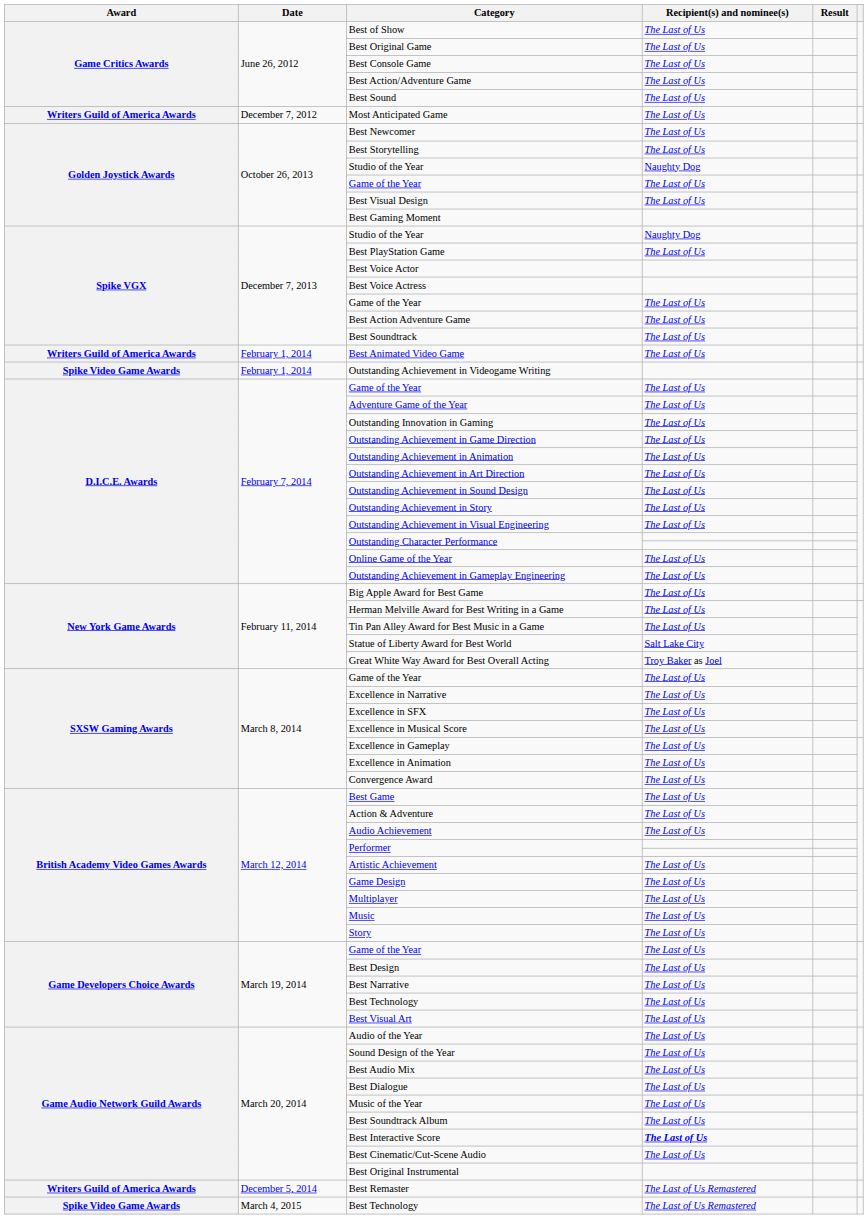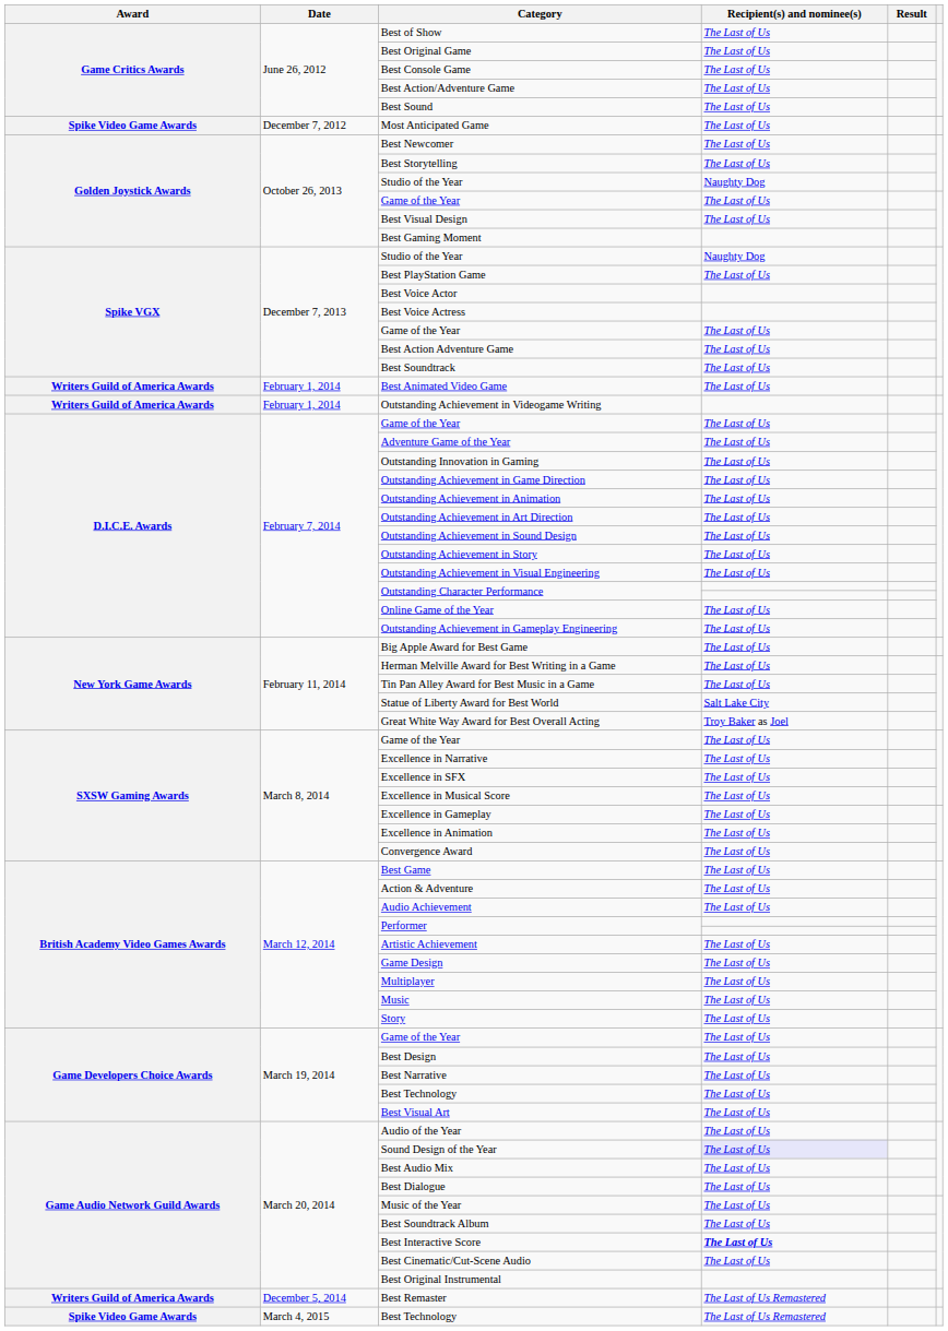 <table class="wikitable plainrowheaders sortable" style="font-size: 95%; width: 100%;">
 <tr>
 <th scope="col">Award</th>
 <th scope="col">Date</th>
 <th scope="col">Category</th>
 <th scope="col">Recipient(s) and nominee(s)</th>
 <th scope="col">Result</th>
 <th scope="col" class="unsortable"></th>
 </tr>
 <tr>
 <th scope="row" rowspan="5"><a href='#'>Game Critics Awards</a></th>
 <td rowspan="5">June 26, 2012</td>
 <td>Best of Show</td>
 <td><em><a href='#'>The Last of Us</a></em></td>
 <td></td>
 <td align="center" rowspan="5"></td>
 </tr>
 <tr>
 <td>Best Original Game</td>
 <td><em><a href='#'>The Last of Us</a></em></td>
 <td></td>
 </tr>
 <tr>
 <td>Best Console Game</td>
 <td><em><a href='#'>The Last of Us</a></em></td>
 <td></td>
 </tr>
 <tr>
 <td>Best Action/Adventure Game</td>
 <td><em><a href='#'>The Last of Us</a></em></td>
 <td></td>
 </tr>
 <tr>
 <td>Best Sound</td>
 <td><em><a href='#'>The Last of Us</a></em></td>
 <td></td>
 </tr>
 <tr>
-<th scope="row"><a href='#'>Writers Guild of America Awards</a></th>
+<th scope="row"><a href='#'>Spike Video Game Awards</a></th>
 <td>December 7, 2012</td>
 <td>Most Anticipated Game</td>
 <td><em><a href='#'>The Last of Us</a></em></td>
 <td></td>
 <td align="center"></td>
 </tr>
 <tr>
 <th rowspan="6" scope="row"><a href='#'>Golden Joystick Awards</a></th>
 <td rowspan="6">October 26, 2013</td>
 <td>Best Newcomer</td>
 <td><em><a href='#'>The Last of Us</a></em></td>
 <td></td>
 <td align="center" rowspan="3"></td>
 </tr>
 <tr>
 <td>Best Storytelling</td>
 <td><em><a href='#'>The Last of Us</a></em></td>
 <td></td>
 </tr>
 <tr>
 <td>Studio of the Year</td>
 <td><a href='#'>Naughty Dog</a></td>
 <td></td>
 </tr>
 <tr>
 <td><a href='#'>Game of the Year</a></td>
 <td><em><a href='#'>The Last of Us</a></em></td>
 <td></td>
 <td align="center" rowspan="3"></td>
 </tr>
 <tr>
 <td>Best Visual Design</td>
 <td><em><a href='#'>The Last of Us</a></em></td>
 <td></td>
 </tr>
 <tr>
 <td>Best Gaming Moment</td>
 <td></td>
 <td></td>
 </tr>
 <tr>
 <th rowspan="7" scope="row"><a href='#'>Spike VGX</a></th>
 <td rowspan="7">December 7, 2013</td>
 <td>Studio of the Year</td>
 <td><a href='#'>Naughty Dog</a></td>
 <td></td>
 <td align="center" rowspan="7"></td>
 </tr>
 <tr>
 <td>Best PlayStation Game</td>
 <td><em><a href='#'>The Last of Us</a></em></td>
 <td></td>
 </tr>
 <tr>
 <td>Best Voice Actor</td>
 <td></td>
 <td></td>
 </tr>
 <tr>
 <td>Best Voice Actress</td>
 <td></td>
 <td></td>
 </tr>
 <tr>
 <td>Game of the Year</td>
 <td><em><a href='#'>The Last of Us</a></em></td>
 <td></td>
 </tr>
 <tr>
 <td>Best Action Adventure Game</td>
 <td><em><a href='#'>The Last of Us</a></em></td>
 <td></td>
 </tr>
 <tr>
 <td>Best Soundtrack</td>
 <td><em><a href='#'>The Last of Us</a></em></td>
 <td></td>
 </tr>
 <tr>
 <th scope="row"><a href='#'>Writers Guild of America Awards</a></th>
 <td><a href='#'>February 1, 2014</a></td>
 <td><a href='#'>Best Animated Video Game</a></td>
 <td><em><a href='#'>The Last of Us</a></em></td>
 <td></td>
 <td align="center"></td>
 </tr>
 <tr>
-<th scope="row"><a href='#'>Spike Video Game Awards</a></th>
+<th scope="row"><a href='#'>Writers Guild of America Awards</a></th>
 <td><a href='#'>February 1, 2014</a></td>
 <td>Outstanding Achievement in Videogame Writing</td>
 <td></td>
 <td></td>
 <td align="center"></td>
 </tr>
 <tr>
 <th rowspan="13" scope="row"><a href='#'>D.I.C.E. Awards</a></th>
 <td rowspan="13"><a href='#'>February 7, 2014</a></td>
 <td><a href='#'>Game of the Year</a></td>
 <td><em><a href='#'>The Last of Us</a></em></td>
 <td></td>
 <td align="center" rowspan="13"></td>
 </tr>
 <tr>
 <td><a href='#'>Adventure Game of the Year</a></td>
 <td><em><a href='#'>The Last of Us</a></em></td>
 <td></td>
 </tr>
 <tr>
 <td>Outstanding Innovation in Gaming</td>
 <td><em><a href='#'>The Last of Us</a></em></td>
 <td></td>
 </tr>
 <tr>
 <td><a href='#'>Outstanding Achievement in Game Direction</a></td>
 <td><em><a href='#'>The Last of Us</a></em></td>
 <td></td>
 </tr>
 <tr>
 <td><a href='#'>Outstanding Achievement in Animation</a></td>
 <td><em><a href='#'>The Last of Us</a></em></td>
 <td></td>
 </tr>
 <tr>
 <td><a href='#'>Outstanding Achievement in Art Direction</a></td>
 <td><em><a href='#'>The Last of Us</a></em></td>
 <td></td>
 </tr>
 <tr>
 <td><a href='#'>Outstanding Achievement in Sound Design</a></td>
 <td><em><a href='#'>The Last of Us</a></em></td>
 <td></td>
 </tr>
 <tr>
 <td><a href='#'>Outstanding Achievement in Story</a></td>
 <td><em><a href='#'>The Last of Us</a></em></td>
 <td></td>
 </tr>
 <tr>
 <td><a href='#'>Outstanding Achievement in Visual Engineering</a></td>
 <td><em><a href='#'>The Last of Us</a></em></td>
 <td></td>
 </tr>
 <tr>
 <td rowspan="2"><a href='#'>Outstanding Character Performance</a></td>
 <td></td>
 <td></td>
 </tr>
 <tr>
 <td></td>
 <td></td>
 </tr>
 <tr>
 <td><a href='#'>Online Game of the Year</a></td>
 <td><em><a href='#'>The Last of Us</a></em></td>
 <td></td>
 </tr>
 <tr>
 <td><a href='#'>Outstanding Achievement in Gameplay Engineering</a></td>
 <td><em><a href='#'>The Last of Us</a></em></td>
 <td></td>
 </tr>
 <tr>
 <th rowspan="5" scope="row"><a href='#'>New York Game Awards</a></th>
 <td rowspan="5">February 11, 2014</td>
 <td>Big Apple Award for Best Game</td>
 <td><em><a href='#'>The Last of Us</a></em></td>
 <td></td>
 <td align="center"></td>
 </tr>
 <tr>
 <td>Herman Melville Award for Best Writing in a Game</td>
 <td><em><a href='#'>The Last of Us</a></em></td>
 <td></td>
 <td align="center" rowspan="4"></td>
 </tr>
 <tr>
 <td>Tin Pan Alley Award for Best Music in a Game</td>
 <td><em><a href='#'>The Last of Us</a></em></td>
 <td></td>
 </tr>
 <tr>
 <td>Statue of Liberty Award for Best World</td>
 <td><a href='#'>Salt Lake City</a></td>
 <td></td>
 </tr>
 <tr>
 <td>Great White Way Award for Best Overall Acting</td>
 <td><a href='#'>Troy Baker</a> as <a href='#'>Joel</a></td>
 <td></td>
 </tr>
 <tr>
 <th rowspan="7" scope="row"><a href='#'>SXSW Gaming Awards</a></th>
 <td rowspan="7">March 8, 2014</td>
 <td>Game of the Year</td>
 <td><em><a href='#'>The Last of Us</a></em></td>
 <td></td>
 <td align="center" rowspan="4"></td>
 </tr>
 <tr>
 <td>Excellence in Narrative</td>
 <td><em><a href='#'>The Last of Us</a></em></td>
 <td></td>
 </tr>
 <tr>
 <td>Excellence in SFX</td>
 <td><em><a href='#'>The Last of Us</a></em></td>
 <td></td>
 </tr>
 <tr>
 <td>Excellence in Musical Score</td>
 <td><em><a href='#'>The Last of Us</a></em></td>
 <td></td>
 </tr>
 <tr>
 <td>Excellence in Gameplay</td>
 <td><em><a href='#'>The Last of Us</a></em></td>
 <td></td>
 <td align="center" rowspan="3"></td>
 </tr>
 <tr>
 <td>Excellence in Animation</td>
 <td><em><a href='#'>The Last of Us</a></em></td>
 <td></td>
 </tr>
 <tr>
 <td>Convergence Award</td>
 <td><em><a href='#'>The Last of Us</a></em></td>
 <td></td>
 </tr>
 <tr>
 <th rowspan="10" scope="row"><a href='#'>British Academy Video Games Awards</a></th>
 <td rowspan="10"><a href='#'>March 12, 2014</a></td>
 <td><a href='#'>Best Game</a></td>
 <td><em><a href='#'>The Last of Us</a></em></td>
 <td></td>
 <td align="center" rowspan="10"></td>
 </tr>
 <tr>
 <td>Action & Adventure</td>
 <td><em><a href='#'>The Last of Us</a></em></td>
 <td></td>
 </tr>
 <tr>
 <td><a href='#'>Audio Achievement</a></td>
 <td><em><a href='#'>The Last of Us</a></em></td>
 <td></td>
 </tr>
 <tr>
 <td rowspan="2"><a href='#'>Performer</a></td>
 <td></td>
 <td></td>
 </tr>
 <tr>
 <td></td>
 <td></td>
 </tr>
 <tr>
 <td><a href='#'>Artistic Achievement</a></td>
 <td><em><a href='#'>The Last of Us</a></em></td>
 <td></td>
 </tr>
 <tr>
 <td><a href='#'>Game Design</a></td>
 <td><em><a href='#'>The Last of Us</a></em></td>
 <td></td>
 </tr>
 <tr>
 <td><a href='#'>Multiplayer</a></td>
 <td><em><a href='#'>The Last of Us</a></em></td>
 <td></td>
 </tr>
 <tr>
 <td><a href='#'>Music</a></td>
 <td><em><a href='#'>The Last of Us</a></em></td>
 <td></td>
 </tr>
 <tr>
 <td><a href='#'>Story</a></td>
 <td><em><a href='#'>The Last of Us</a></em></td>
 <td></td>
 </tr>
 <tr>
 <th rowspan="5" scope="row"><a href='#'>Game Developers Choice Awards</a></th>
 <td rowspan="5">March 19, 2014</td>
 <td><a href='#'>Game of the Year</a></td>
 <td><em><a href='#'>The Last of Us</a></em></td>
 <td></td>
 <td align="center" rowspan="5"></td>
 </tr>
 <tr>
 <td>Best Design</td>
 <td><em><a href='#'>The Last of Us</a></em></td>
 <td></td>
 </tr>
 <tr>
 <td>Best Narrative</td>
 <td><em><a href='#'>The Last of Us</a></em></td>
 <td></td>
 </tr>
 <tr>
 <td>Best Technology</td>
 <td><em><a href='#'>The Last of Us</a></em></td>
 <td></td>
 </tr>
 <tr>
 <td><a href='#'>Best Visual Art</a></td>
 <td><em><a href='#'>The Last of Us</a></em></td>
 <td></td>
 </tr>
 <tr>
 <th scope="row" rowspan="9"><a href='#'>Game Audio Network Guild Awards</a></th>
 <td rowspan="9">March 20, 2014</td>
 <td>Audio of the Year</td>
 <td><em><a href='#'>The Last of Us</a></em></td>
 <td></td>
 <td align="center" rowspan="4"></td>
 </tr>
 <tr>
 <td>Sound Design of the Year</td>
-<td><em><a href='#'>The Last of Us</a></em></td>
+<td style="background: lavender;"><em><a href='#'>The Last of Us</a></em></td>
 <td></td>
 </tr>
 <tr>
 <td>Best Audio Mix</td>
 <td><em><a href='#'>The Last of Us</a></em></td>
 <td></td>
 </tr>
 <tr>
 <td>Best Dialogue</td>
 <td><em><a href='#'>The Last of Us</a></em></td>
 <td></td>
 </tr>
 <tr>
 <td>Music of the Year</td>
 <td><em><a href='#'>The Last of Us</a></em></td>
 <td></td>
 <td align="center" rowspan="5"></td>
 </tr>
 <tr>
 <td>Best Soundtrack Album</td>
 <td><em><a href='#'>The Last of Us</a></em></td>
 <td></td>
 </tr>
 <tr>
 <td>Best Interactive Score</td>
 <td><strong><em><a href='#'>The Last of Us</a></em></strong></td>
 <td></td>
 </tr>
 <tr>
 <td>Best Cinematic/Cut-Scene Audio</td>
 <td><em><a href='#'>The Last of Us</a></em></td>
 <td></td>
 </tr>
 <tr>
 <td>Best Original Instrumental</td>
 <td></td>
 <td></td>
 </tr>
 <tr>
 <th scope="row"><a href='#'>Writers Guild of America Awards</a></th>
 <td><a href='#'>December 5, 2014</a></td>
 <td>Best Remaster</td>
 <td><em><a href='#'>The Last of Us Remastered</a></em></td>
 <td></td>
 <td align="center"></td>
 </tr>
 <tr>
 <th scope="row"><a href='#'>Spike Video Game Awards</a></th>
 <td>March 4, 2015</td>
 <td>Best Technology</td>
 <td><em><a href='#'>The Last of Us Remastered</a></em></td>
 <td></td>
 <td align="center"></td>
 </tr>
 </table>
